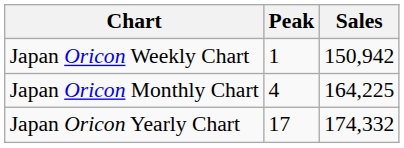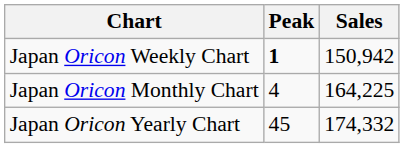 <table class="wikitable sortable">
 <tr>
 <th>Chart</th>
 <th>Peak</th>
 <th>Sales</th>
 </tr>
 <tr>
 <td>Japan <em><a href='#'>Oricon</a></em> Weekly Chart</td>
-<td>1</td>
+<td><strong>1</strong></td>
 <td>150,942</td>
 </tr>
 <tr>
 <td>Japan <em><a href='#'>Oricon</a></em> Monthly Chart</td>
 <td>4</td>
 <td>164,225</td>
 </tr>
 <tr>
 <td>Japan <em>Oricon</em> Yearly Chart</td>
-<td>17</td>
+<td>45</td>
 <td>174,332</td>
 </tr>
 </table>
